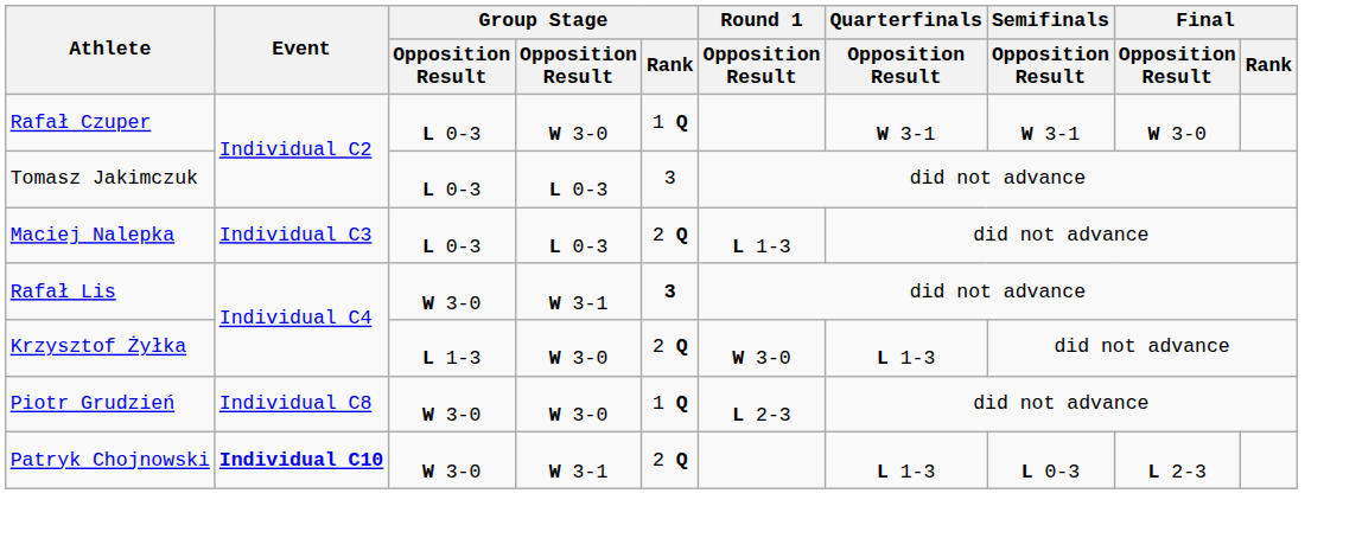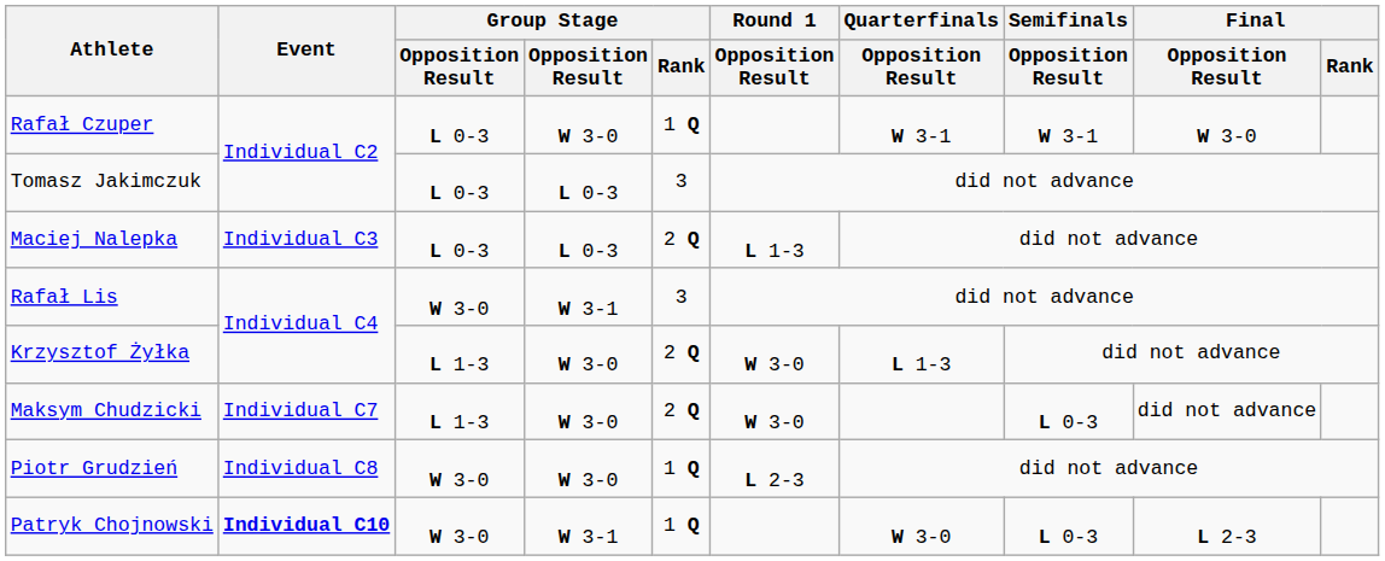 <table class=wikitable style="font-size:90%">
 <tr>
 <th rowspan="2">Athlete</th>
 <th rowspan="2">Event</th>
 <th colspan="3">Group Stage</th>
 <th>Round 1</th>
 <th>Quarterfinals</th>
 <th>Semifinals</th>
 <th colspan="2">Final</th>
 </tr>
 <tr>
 <th>Opposition<br>Result</th>
 <th>Opposition<br>Result</th>
 <th>Rank</th>
 <th>Opposition<br>Result</th>
 <th>Opposition<br>Result</th>
 <th>Opposition<br>Result</th>
 <th>Opposition<br>Result</th>
 <th>Rank</th>
 </tr>
 <tr align=center>
 <td align=left><a href='#'>Rafał Czuper</a></td>
 <td align=left rowspan=2><a href='#'>Individual C2</a></td>
 <td align=center><br><strong>L</strong> 0-3</td>
 <td align=center><br><strong>W</strong> 3-0</td>
 <td>1 <strong>Q</strong></td>
 <td></td>
 <td align=center><br><strong>W</strong> 3-1</td>
 <td align=center><br><strong>W</strong> 3-1</td>
 <td align=center><br><strong>W</strong> 3-0</td>
 <td></td>
 </tr>
 <tr align=center>
 <td align=left>Tomasz Jakimczuk</td>
 <td align=center><br><strong>L</strong> 0-3</td>
 <td align=center><br><strong>L</strong> 0-3</td>
 <td>3</td>
 <td align=center colspan="5">did not advance</td>
 </tr>
 <tr align=center>
 <td align=left><a href='#'>Maciej Nalepka</a></td>
 <td align=left><a href='#'>Individual C3</a></td>
 <td align=center><br><strong>L</strong> 0-3</td>
 <td align=center><br><strong>L</strong> 0-3</td>
 <td>2 <strong>Q</strong></td>
 <td align=center><br><strong>L</strong> 1-3</td>
 <td align=center colspan="4">did not advance</td>
 </tr>
 <tr align=center>
 <td align=left><a href='#'>Rafał Lis</a></td>
 <td rowspan="2" align="left"><a href='#'>Individual C4</a></td>
 <td align=center><br><strong>W</strong> 3-0</td>
 <td align=center><br><strong>W</strong> 3-1</td>
-<td><strong>3</strong></td>
+<td>3</td>
 <td align=center colspan="5">did not advance</td>
 </tr>
 <tr align=center>
 <td align=left><a href='#'>Krzysztof Żyłka</a></td>
 <td align=center><br><strong>L</strong> 1-3</td>
 <td align=center><br><strong>W</strong> 3-0</td>
 <td>2 <strong>Q</strong></td>
 <td align=center><br><strong>W</strong> 3-0</td>
 <td align=center><br><strong>L</strong> 1-3</td>
 <td align=center colspan="3">did not advance</td>
+</tr>
+<tr align=center>
+<td align=left><a href='#'>Maksym Chudzicki</a></td>
+<td align=left><a href='#'>Individual C7</a></td>
+<td align=center><br><strong>L</strong> 1-3</td>
+<td align=center><br><strong>W</strong> 3-0</td>
+<td>2 <strong>Q</strong></td>
+<td align=center><br><strong>W</strong> 3-0</td>
+<td></td>
+<td align=center><br><strong>L</strong> 0-3</td>
+<td>did not advance</td>
+<td></td>
 </tr>
 <tr align=center>
 <td align=left><a href='#'>Piotr Grudzień</a></td>
 <td align=left><a href='#'>Individual C8</a></td>
 <td align=center><br><strong>W</strong> 3-0</td>
 <td align=center><br><strong>W</strong> 3-0</td>
 <td>1 <strong>Q</strong></td>
 <td align=center><br><strong>L</strong> 2-3</td>
 <td align=center colspan="4">did not advance</td>
 </tr>
 <tr align=center>
 <td align=left><a href='#'>Patryk Chojnowski</a></td>
 <td align=left><strong><a href='#'>Individual C10</a></strong></td>
 <td align=center><br><strong>W</strong> 3-0</td>
 <td align=center><br><strong>W</strong> 3-1</td>
-<td>2 <strong>Q</strong></td>
+<td>1 <strong>Q</strong></td>
 <td></td>
-<td align=center><br><strong>L</strong> 1-3</td>
+<td align=center><br><strong>W</strong> 3-0</td>
 <td align=center><br><strong>L</strong> 0-3</td>
 <td align=center><br><strong>L</strong> 2-3</td>
 <td></td>
 </tr>
 </table>
